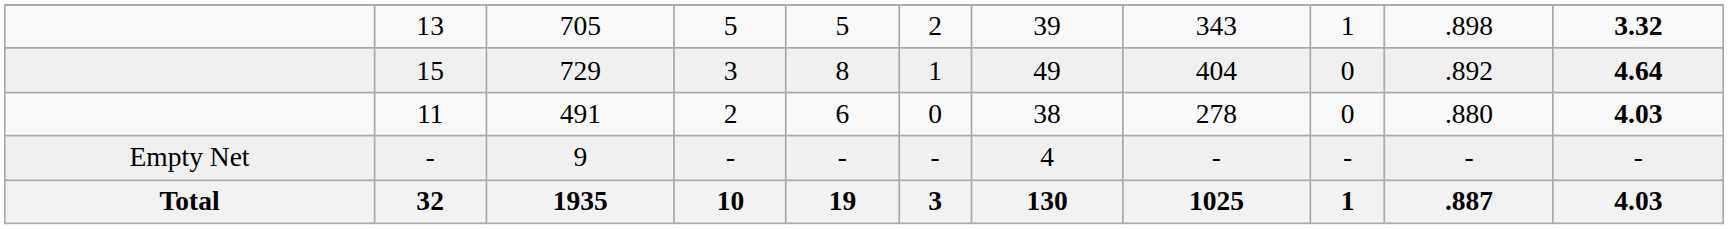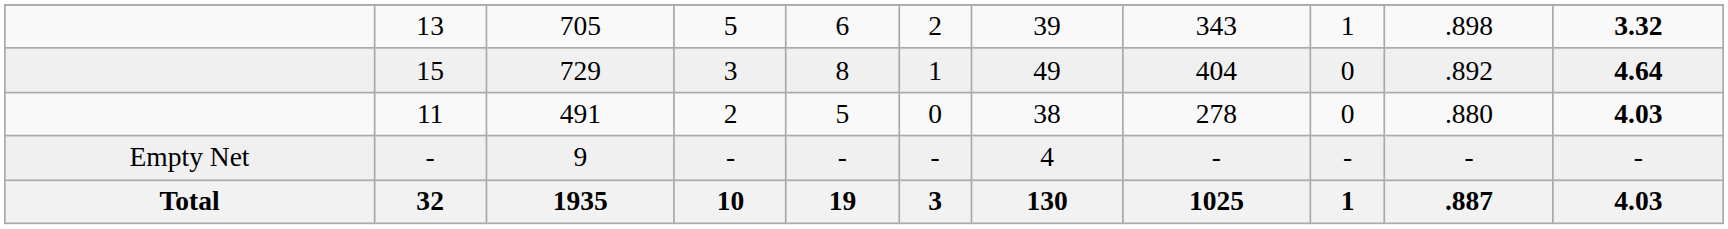 <table class="wikitable sortable" width ="1000">
 <tr align="center">
 </tr>
 <tr align="center">
 <td></td>
 <td>13</td>
 <td>705</td>
 <td>5</td>
-<td>5</td>
+<td>6</td>
 <td>2</td>
 <td>39</td>
 <td>343</td>
 <td>1</td>
 <td>.898</td>
 <td><strong>3.32</strong></td>
 </tr>
 <tr align="center" bgcolor="f0f0f0">
 <td></td>
 <td>15</td>
 <td>729</td>
 <td>3</td>
 <td>8</td>
 <td>1</td>
 <td>49</td>
 <td>404</td>
 <td>0</td>
 <td>.892</td>
 <td><strong>4.64</strong></td>
 </tr>
 <tr align="center" bgcolor="">
 <td></td>
 <td>11</td>
 <td>491</td>
 <td>2</td>
-<td>6</td>
+<td>5</td>
 <td>0</td>
 <td>38</td>
 <td>278</td>
 <td>0</td>
 <td>.880</td>
 <td><strong>4.03</strong></td>
 </tr>
 <tr align="center" bgcolor="f0f0f0">
 <td>Empty Net</td>
 <td>-</td>
 <td>9</td>
 <td>-</td>
 <td>-</td>
 <td>-</td>
 <td>4</td>
 <td>-</td>
 <td>-</td>
 <td>-</td>
 <td>-</td>
 </tr>
 <tr>
 <th>Total</th>
 <th>32</th>
 <th>1935</th>
 <th>10</th>
 <th>19</th>
 <th>3</th>
 <th>130</th>
 <th>1025</th>
 <th>1</th>
 <th>.887</th>
 <th>4.03</th>
 </tr>
 </table>
